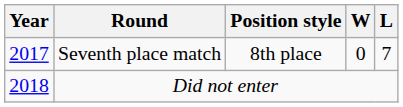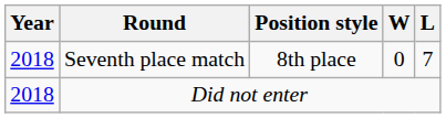 <table class="wikitable" style="text-align: center;font-size:90%;">
 <tr>
 <th>Year</th>
 <th>Round</th>
 <th>Position style</th>
 <th>W</th>
 <th>L</th>
 </tr>
 <tr>
-<td> <a href='#'>2017</a></td>
+<td> <a href='#'>2018</a></td>
 <td>Seventh place match</td>
 <td>8th place</td>
 <td>0</td>
 <td>7</td>
 </tr>
 <tr>
 <td> <a href='#'>2018</a></td>
 <td colspan=4><em>Did not enter</em></td>
 </tr>
 </table>
